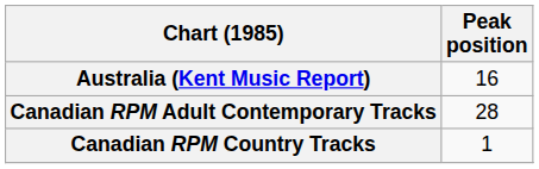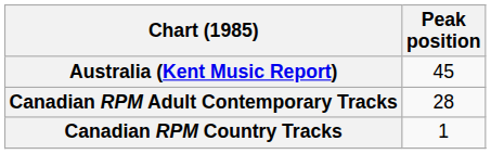 <table class="wikitable sortable plainrowheaders">
 <tr>
 <th scope="col">Chart (1985)</th>
 <th scope="col">Peak<br>position</th>
 </tr>
 <tr>
 <th scope="row">Australia (<a href='#'>Kent Music Report</a>)</th>
-<td align="center">16</td>
+<td align="center">45</td>
 </tr>
 <tr>
 <th scope="row">Canadian <em>RPM</em> Adult Contemporary Tracks</th>
 <td align="center">28</td>
 </tr>
 <tr>
 <th scope="row">Canadian <em>RPM</em> Country Tracks</th>
 <td align="center">1</td>
 </tr>
 <tr>
 </tr>
 <tr>
 </tr>
 <tr>
 </tr>
 </table>
